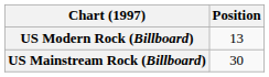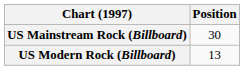 <table class="wikitable sortable plainrowheaders" style="text-align:center">
 <tr>
 <th scope="col">Chart (1997)</th>
 <th scope="col">Position</th>
 </tr>
 <tr>
+<th scope="row">US Mainstream Rock (<em>Billboard</em>)</th>
+<td>30</td>
+</tr>
+<tr>
 <th scope="row">US Modern Rock (<em>Billboard</em>)</th>
 <td>13</td>
 </tr>
-<tr>
-<th scope="row">US Mainstream Rock (<em>Billboard</em>)</th>
-<td>30</td>
-</tr>
 </table>
